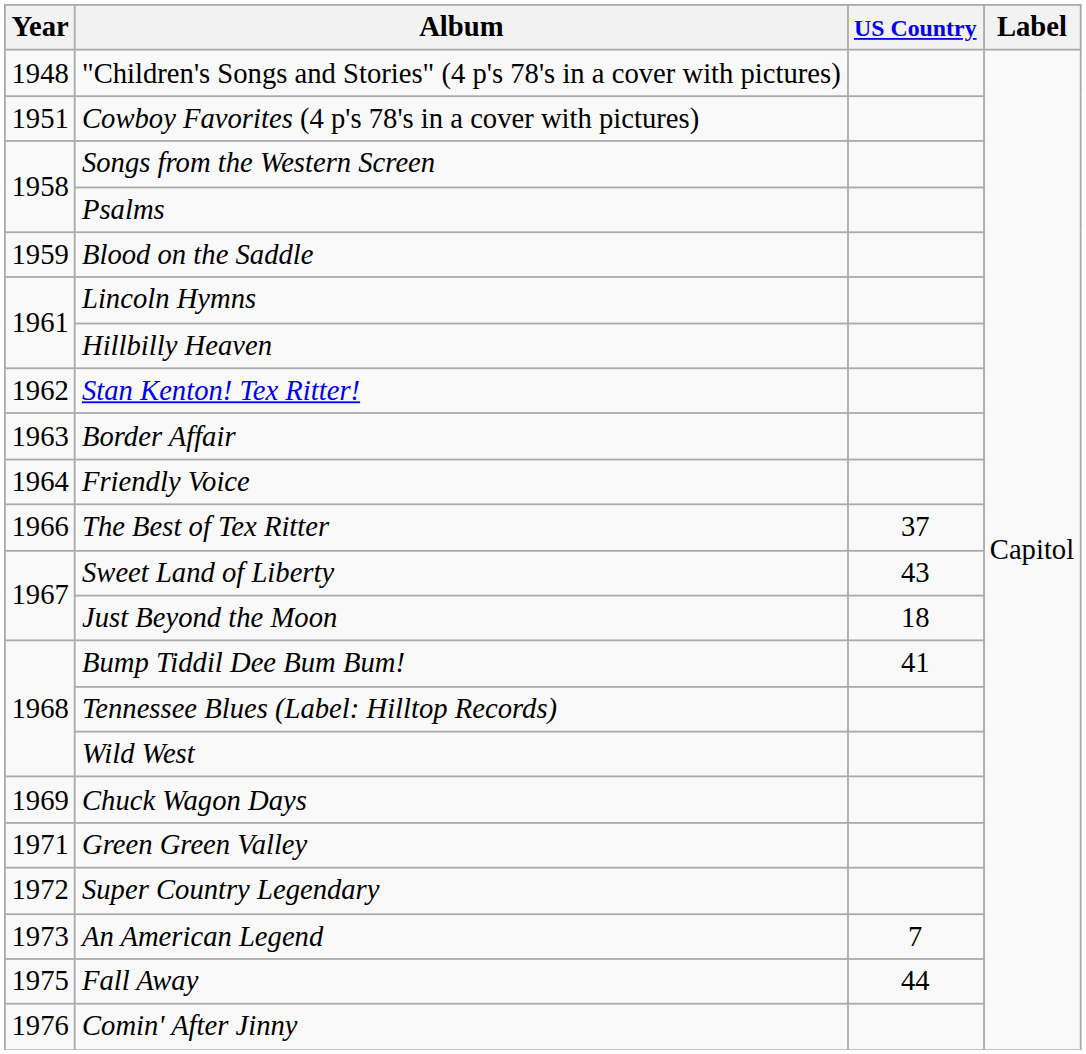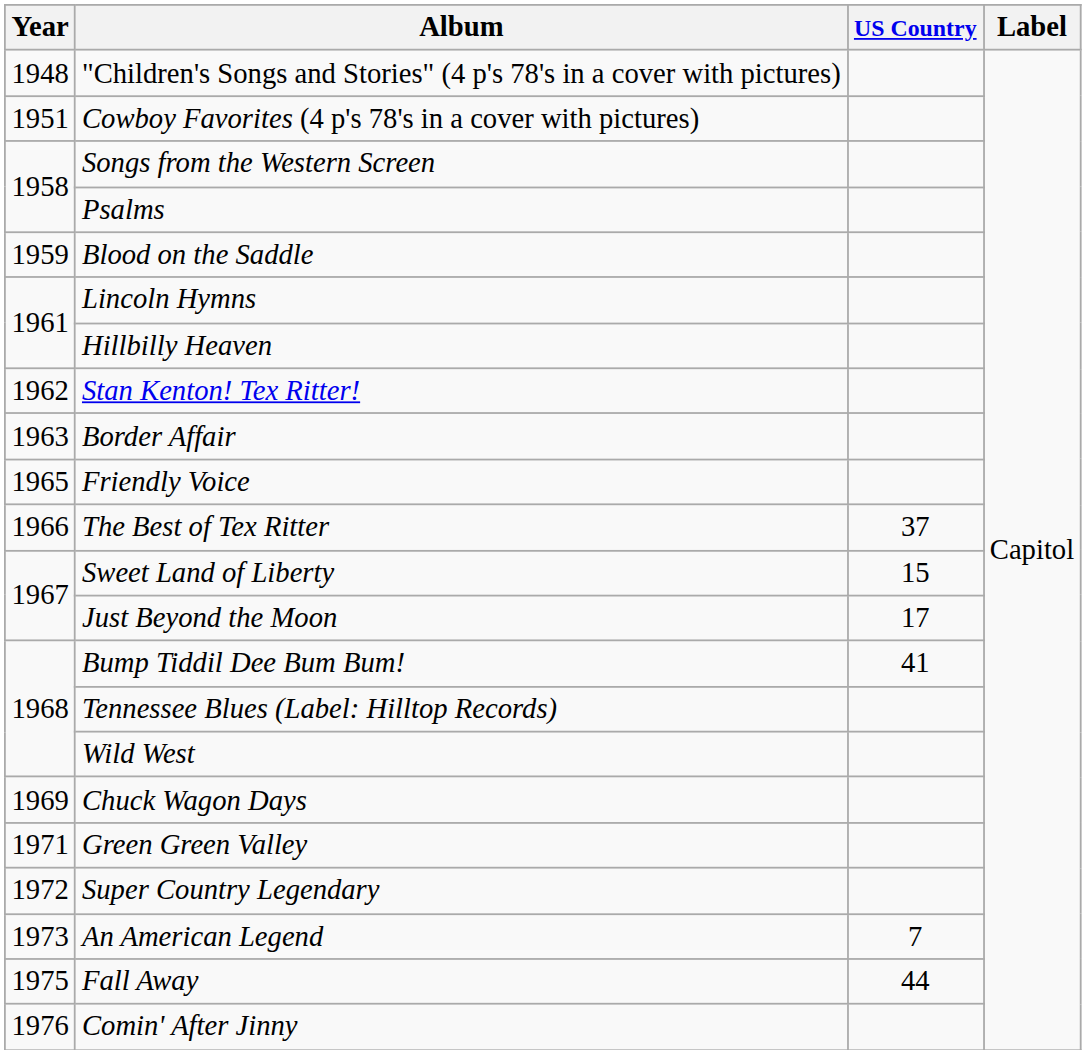 <table class="wikitable">
 <tr>
 <th>Year</th>
 <th>Album</th>
 <th><small><a href='#'>US Country</a></small></th>
 <th>Label</th>
 </tr>
 <tr>
 <td>1948</td>
 <td>"Children's Songs and Stories" (4 p's 78's in a cover with pictures)</td>
 <td></td>
 <td rowspan="22">Capitol</td>
 </tr>
 <tr>
 <td>1951</td>
 <td><em>Cowboy Favorites</em> (4 p's 78's in a cover with pictures)</td>
 <td></td>
 </tr>
 <tr>
 <td rowspan="2">1958</td>
 <td><em>Songs from the Western Screen</em></td>
 <td></td>
 </tr>
 <tr>
 <td><em>Psalms</em></td>
 <td></td>
 </tr>
 <tr>
 <td>1959</td>
 <td><em>Blood on the Saddle</em></td>
 <td></td>
 </tr>
 <tr>
 <td rowspan="2">1961</td>
 <td><em>Lincoln Hymns</em></td>
 <td></td>
 </tr>
 <tr>
 <td><em>Hillbilly Heaven</em></td>
 <td></td>
 </tr>
 <tr>
 <td>1962</td>
 <td><em><a href='#'>Stan Kenton! Tex Ritter!</a></em></td>
 <td></td>
 </tr>
 <tr>
 <td>1963</td>
 <td><em>Border Affair</em></td>
 <td></td>
 </tr>
 <tr>
-<td>1964</td>
+<td>1965</td>
 <td><em>Friendly Voice</em></td>
 <td></td>
 </tr>
 <tr>
 <td>1966</td>
 <td><em>The Best of Tex Ritter</em></td>
 <td style="text-align:center;">37</td>
 </tr>
 <tr>
 <td rowspan="2">1967</td>
 <td><em>Sweet Land of Liberty</em></td>
-<td style="text-align:center;">43</td>
+<td style="text-align:center;">15</td>
 </tr>
 <tr>
 <td><em>Just Beyond the Moon</em></td>
-<td style="text-align:center;">18</td>
+<td style="text-align:center;">17</td>
 </tr>
 <tr>
 <td rowspan="3">1968</td>
 <td><em>Bump Tiddil Dee Bum Bum!</em></td>
 <td style="text-align:center;">41</td>
 </tr>
 <tr>
 <td><em>Tennessee Blues (Label: Hilltop Records)</em></td>
 <td></td>
 </tr>
 <tr>
 <td><em>Wild West</em></td>
 <td></td>
 </tr>
 <tr>
 <td>1969</td>
 <td><em>Chuck Wagon Days</em></td>
 <td></td>
 </tr>
 <tr>
 <td>1971</td>
 <td><em>Green Green Valley</em></td>
 <td></td>
 </tr>
 <tr>
 <td>1972</td>
 <td><em>Super Country Legendary</em></td>
 <td></td>
 </tr>
 <tr>
 <td>1973</td>
 <td><em>An American Legend</em></td>
 <td style="text-align:center;">7</td>
 </tr>
 <tr>
 <td>1975</td>
 <td><em>Fall Away</em></td>
 <td style="text-align:center;">44</td>
 </tr>
 <tr>
 <td>1976</td>
 <td><em>Comin' After Jinny</em></td>
 <td></td>
 </tr>
 </table>
